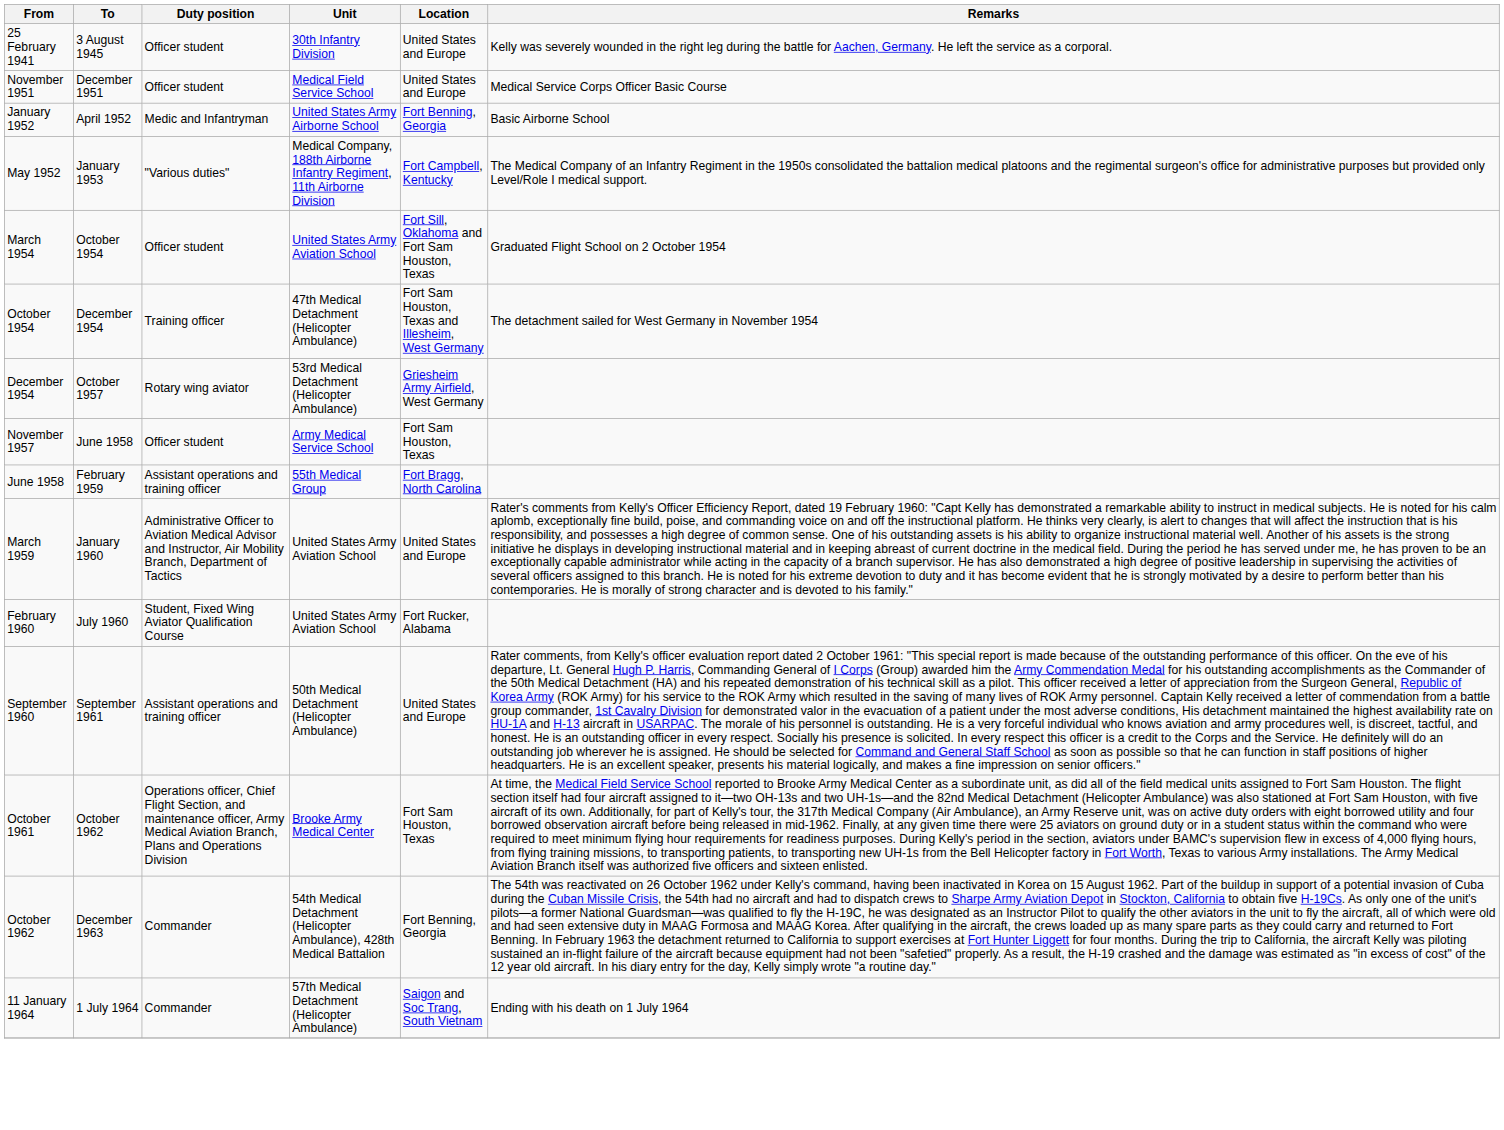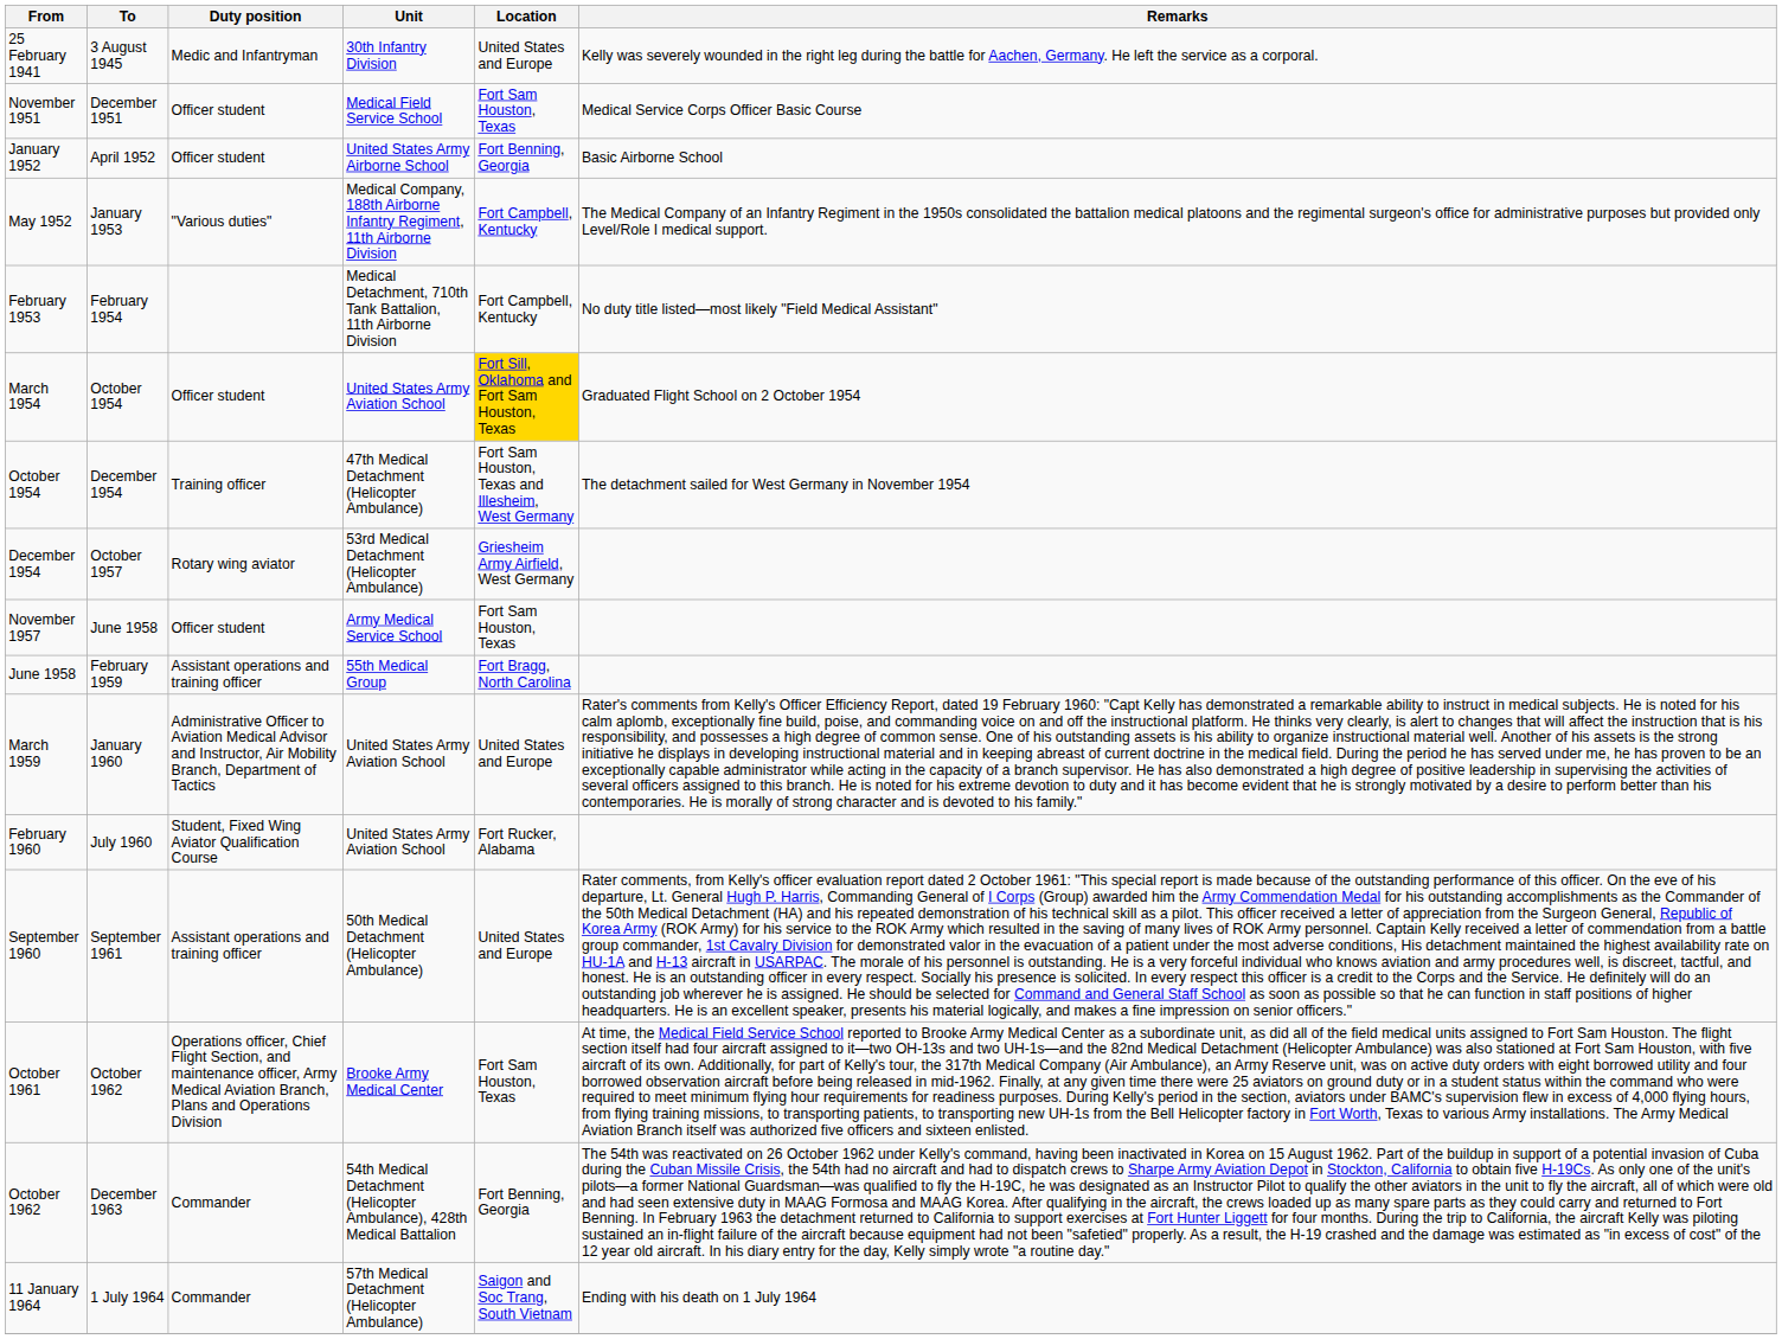 <table class="wikitable">
 <tr>
 <th>From</th>
 <th>To</th>
 <th>Duty position</th>
 <th>Unit</th>
 <th>Location</th>
 <th>Remarks</th>
 </tr>
 <tr>
 <td>25 February 1941</td>
 <td>3 August 1945</td>
-<td>Officer student</td>
+<td>Medic and Infantryman</td>
 <td><a href='#'>30th Infantry Division</a></td>
 <td>United States and Europe</td>
 <td> Kelly was severely wounded in the right leg during the battle for <a href='#'>Aachen, Germany</a>. He left the service as a corporal.</td>
 </tr>
 <tr>
 <td>November 1951</td>
 <td>December 1951</td>
 <td>Officer student</td>
 <td><a href='#'>Medical Field Service School</a></td>
-<td>United States and Europe</td>
+<td><a href='#'>Fort Sam Houston</a>, <a href='#'>Texas</a></td>
 <td> Medical Service Corps Officer Basic Course</td>
 </tr>
 <tr>
 <td>January 1952</td>
 <td>April 1952</td>
-<td>Medic and Infantryman</td>
+<td>Officer student</td>
 <td><a href='#'>United States Army Airborne School</a></td>
 <td><a href='#'>Fort Benning</a>, <a href='#'>Georgia</a></td>
 <td> Basic Airborne School</td>
 </tr>
 <tr>
 <td>May 1952</td>
 <td>January 1953</td>
 <td>"Various duties"</td>
 <td>Medical Company, <a href='#'>188th Airborne Infantry Regiment</a>, <a href='#'>11th Airborne Division</a></td>
 <td><a href='#'>Fort Campbell</a>, <a href='#'>Kentucky</a></td>
 <td> The Medical Company of an Infantry Regiment in the 1950s consolidated the battalion medical platoons and the regimental surgeon's office for administrative purposes but provided only Level/Role I medical support.</td>
 </tr>
 <tr>
+<td>February 1953</td>
+<td>February 1954</td>
+<td></td>
+<td>Medical Detachment, 710th Tank Battalion, 11th Airborne Division</td>
+<td>Fort Campbell, Kentucky</td>
+<td> No duty title listed—most likely "Field Medical Assistant"</td>
+</tr>
+<tr>
 <td>March 1954</td>
 <td>October 1954</td>
 <td>Officer student</td>
 <td><a href='#'>United States Army Aviation School</a></td>
-<td><a href='#'>Fort Sill</a>, <a href='#'>Oklahoma</a> and Fort Sam Houston, Texas</td>
+<td style="background: gold;"><a href='#'>Fort Sill</a>, <a href='#'>Oklahoma</a> and Fort Sam Houston, Texas</td>
 <td> Graduated Flight School on 2 October 1954</td>
 </tr>
 <tr>
 <td>October 1954</td>
 <td>December 1954</td>
 <td>Training officer</td>
 <td>47th Medical Detachment (Helicopter Ambulance)</td>
 <td>Fort Sam Houston, Texas and <a href='#'>Illesheim</a>, <a href='#'>West Germany</a></td>
 <td> The detachment sailed for West Germany in November 1954</td>
 </tr>
 <tr>
 <td>December 1954</td>
 <td>October 1957</td>
 <td>Rotary wing aviator</td>
 <td>53rd Medical Detachment (Helicopter Ambulance)</td>
 <td> <a href='#'>Griesheim Army Airfield</a>, West Germany</td>
 <td></td>
 </tr>
 <tr>
 <td>November 1957</td>
 <td>June 1958</td>
 <td>Officer student</td>
 <td><a href='#'>Army Medical Service School</a></td>
 <td>Fort Sam Houston, Texas</td>
 <td></td>
 </tr>
 <tr>
 <td>June 1958</td>
 <td>February 1959</td>
 <td>Assistant operations and training officer</td>
 <td><a href='#'>55th Medical Group</a></td>
 <td><a href='#'>Fort Bragg</a>, <a href='#'>North Carolina</a></td>
 <td></td>
 </tr>
 <tr>
 <td>March 1959</td>
 <td>January 1960</td>
 <td>Administrative Officer to Aviation Medical Advisor and Instructor, Air Mobility Branch, Department of Tactics</td>
 <td>United States Army Aviation School</td>
 <td>United States and Europe</td>
 <td>Rater's comments from Kelly's Officer Efficiency Report, dated 19 February 1960: "Capt Kelly has demonstrated a remarkable ability to instruct in medical subjects.  He is noted for his calm aplomb, exceptionally fine build, poise, and commanding voice on and off the instructional platform.  He thinks very clearly, is alert to changes that will affect the instruction that is his responsibility, and possesses a high degree of common sense. One of his outstanding assets is his ability to organize instructional material well.  Another of his assets is the strong initiative he displays in developing instructional material and in keeping abreast of current doctrine in the medical field.  During the period he has served under me, he has proven to be an exceptionally capable administrator while acting in the capacity of a branch supervisor.  He has also demonstrated a high degree of positive leadership in supervising the activities of several officers assigned to this branch.  He is noted for his extreme devotion to duty and it has become evident that he is strongly motivated by a desire to perform better than his contemporaries. He is morally of strong character and is devoted to his family."</td>
 </tr>
 <tr>
 <td>February 1960</td>
 <td>July 1960</td>
 <td>Student, Fixed Wing Aviator Qualification Course</td>
 <td>United States Army Aviation School</td>
 <td>Fort Rucker, Alabama</td>
 <td></td>
 </tr>
 <tr>
 <td>September 1960</td>
 <td>September 1961</td>
 <td>Assistant operations and training officer</td>
 <td>50th Medical Detachment (Helicopter Ambulance)</td>
 <td>United States and Europe</td>
 <td>Rater comments, from Kelly's officer evaluation report dated 2 October 1961:  "This special report is made because of the outstanding performance of this officer. On the eve of his departure, Lt. General <a href='#'>Hugh P. Harris</a>, Commanding General of <a href='#'>I Corps</a> (Group) awarded him the <a href='#'>Army Commendation Medal</a> for his outstanding accomplishments as the Commander of the 50th Medical Detachment (HA) and his repeated demonstration of his technical skill as a pilot.  This officer received a letter of appreciation from the Surgeon General, <a href='#'>Republic of Korea Army</a> (ROK Army) for his service to the ROK Army which resulted in the saving of many lives of ROK Army personnel. Captain Kelly received a letter of commendation from a battle group commander, <a href='#'>1st Cavalry Division</a> for demonstrated valor in the evacuation of a patient under the most adverse conditions, His detachment maintained the highest availability rate on <a href='#'>HU-1A</a> and <a href='#'>H-13</a> aircraft in <a href='#'>USARPAC</a>. The morale of his personnel is outstanding.  He is a very forceful individual who knows aviation and army procedures well, is discreet, tactful, and honest. He is an outstanding officer in every respect. Socially his presence is solicited.  In every respect this officer is a credit to the Corps and the Service. He definitely will do an outstanding job wherever he is assigned. He should be selected for <a href='#'>Command and General Staff School</a> as soon as possible so that he can function in staff positions of higher headquarters. He is an excellent speaker, presents his material logically, and makes a fine impression on senior officers."</td>
 </tr>
 <tr>
 <td>October 1961</td>
 <td>October 1962</td>
 <td>Operations officer, Chief Flight Section, and maintenance officer, Army Medical Aviation Branch, Plans and Operations Division</td>
 <td><a href='#'>Brooke Army Medical Center</a></td>
 <td>Fort Sam Houston, Texas</td>
 <td> At time, the <a href='#'>Medical Field Service School</a> reported to Brooke Army Medical Center as a subordinate unit, as did all of the field medical units assigned to Fort Sam Houston. The flight section itself had four aircraft assigned to it—two OH-13s and two UH-1s—and the 82nd Medical Detachment (Helicopter Ambulance) was also stationed at Fort Sam Houston, with five aircraft of its own.  Additionally, for part of Kelly's tour, the 317th Medical Company (Air Ambulance), an Army Reserve unit, was on active duty orders with eight borrowed utility and four borrowed observation aircraft before being released in mid-1962.  Finally, at any given time there were 25 aviators on ground duty or in a student status within the command who were required to meet minimum flying hour requirements for readiness purposes. During Kelly's period in the section, aviators under BAMC's supervision flew in excess of 4,000 flying hours, from flying training missions, to transporting patients, to transporting new UH-1s from the Bell Helicopter factory in <a href='#'>Fort Worth</a>, Texas to various Army installations.  The Army Medical Aviation Branch itself was authorized five officers and sixteen enlisted.</td>
 </tr>
 <tr>
 <td>October 1962</td>
 <td>December 1963</td>
 <td>Commander</td>
 <td>54th Medical Detachment (Helicopter Ambulance), 428th Medical Battalion</td>
 <td>Fort Benning, Georgia</td>
 <td> The 54th was reactivated on 26 October 1962 under Kelly's command, having been inactivated in Korea on 15 August 1962. Part of the buildup in support of a potential invasion of Cuba during the <a href='#'>Cuban Missile Crisis</a>, the 54th had no aircraft and had to dispatch crews to <a href='#'>Sharpe Army Aviation Depot</a> in <a href='#'>Stockton, California</a> to obtain five <a href='#'>H-19Cs</a>. As only one of the unit's pilots—a former National Guardsman—was qualified to fly the H-19C, he was designated as an Instructor Pilot to qualify the other aviators in the unit to fly the aircraft, all of which were old and had seen extensive duty in MAAG Formosa and MAAG Korea.  After qualifying in the aircraft, the crews loaded up as many spare parts as they could carry and returned to Fort Benning. In February 1963 the detachment returned to California to support exercises at <a href='#'>Fort Hunter Liggett</a> for four months. During the trip to California, the aircraft Kelly was piloting sustained an in-flight failure of the aircraft because equipment had not been "safetied" properly. As a result, the H-19 crashed and the damage was estimated as "in excess of cost" of the 12 year old aircraft. In his diary entry for the day, Kelly simply wrote "a routine day."</td>
 </tr>
 <tr>
 <td>11 January 1964</td>
 <td>1 July 1964</td>
 <td>Commander</td>
 <td>57th Medical Detachment (Helicopter Ambulance)</td>
 <td><a href='#'>Saigon</a> and <a href='#'>Soc Trang</a>, <a href='#'>South Vietnam</a></td>
 <td>Ending with his death on 1 July 1964</td>
 </tr>
 <tr>
 </tr>
 </table>
